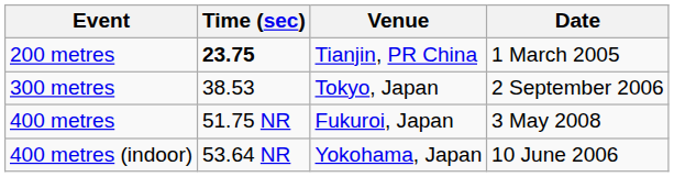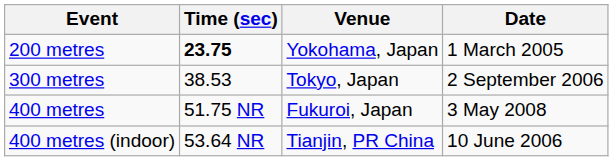 <table class=wikitable>
 <tr>
 <th>Event</th>
 <th>Time (<a href='#'>sec</a>)</th>
 <th>Venue</th>
 <th>Date</th>
 </tr>
 <tr>
 <td><a href='#'>200 metres</a></td>
 <td><strong>23.75</strong></td>
-<td><a href='#'>Tianjin</a>, <a href='#'>PR China</a></td>
+<td><a href='#'>Yokohama</a>, Japan</td>
 <td>1 March 2005</td>
 </tr>
 <tr>
 <td><a href='#'>300 metres</a></td>
 <td>38.53</td>
 <td><a href='#'>Tokyo</a>, Japan</td>
 <td>2 September 2006</td>
 </tr>
 <tr>
 <td><a href='#'>400 metres</a></td>
 <td>51.75 <a href='#'>NR</a></td>
 <td><a href='#'>Fukuroi</a>, Japan</td>
 <td>3 May 2008</td>
 </tr>
 <tr>
 <td><a href='#'>400 metres</a> (indoor)</td>
 <td>53.64 <a href='#'>NR</a></td>
-<td><a href='#'>Yokohama</a>, Japan</td>
+<td><a href='#'>Tianjin</a>, <a href='#'>PR China</a></td>
 <td>10 June 2006</td>
 </tr>
 </table>
